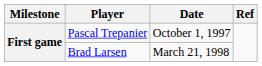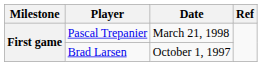 <table class="wikitable">
 <tr>
 <th scope="col">Milestone</th>
 <th scope="col">Player</th>
 <th scope="col">Date</th>
 <th scope="col">Ref</th>
 </tr>
 <tr>
 <th rowspan=2>First game</th>
 <td><a href='#'>Pascal Trepanier</a></td>
-<td>October 1, 1997</td>
+<td>March 21, 1998</td>
 <td rowspan=2></td>
 </tr>
 <tr>
 <td><a href='#'>Brad Larsen</a></td>
-<td>March 21, 1998</td>
+<td>October 1, 1997</td>
 </tr>
 </table>
